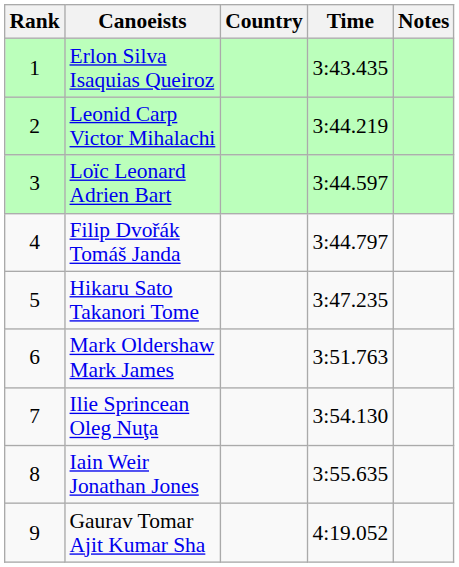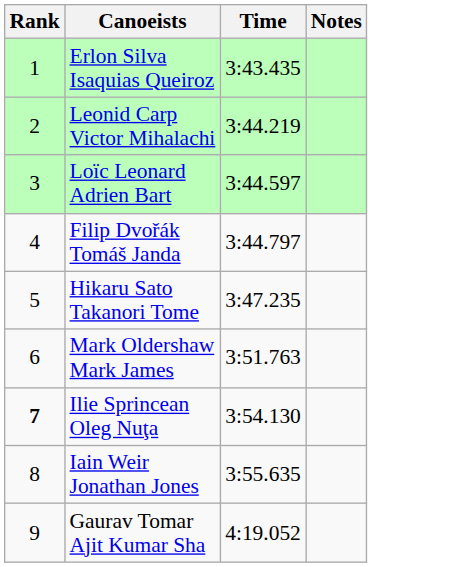 <table class="wikitable" style="text-align:center">
 <tr>
 <th>Rank</th>
 <th>Canoeists</th>
-<th>Country</th>
 <th>Time</th>
 <th>Notes</th>
 </tr>
 <tr bgcolor=bbffbb>
 <td>1</td>
 <td align="left"><a href='#'>Erlon Silva</a><br><a href='#'>Isaquias Queiroz</a></td>
-<td align="left"></td>
 <td>3:43.435</td>
 <td></td>
 </tr>
 <tr bgcolor=bbffbb>
 <td>2</td>
 <td align="left"><a href='#'>Leonid Carp</a><br><a href='#'>Victor Mihalachi</a></td>
-<td align="left"></td>
 <td>3:44.219</td>
 <td></td>
 </tr>
 <tr bgcolor=bbffbb>
 <td>3</td>
 <td align="left"><a href='#'>Loïc Leonard</a><br><a href='#'>Adrien Bart</a></td>
-<td align="left"></td>
 <td>3:44.597</td>
 <td></td>
 </tr>
 <tr>
 <td>4</td>
 <td align="left"><a href='#'>Filip Dvořák</a><br><a href='#'>Tomáš Janda</a></td>
-<td align="left"></td>
 <td>3:44.797</td>
 <td></td>
 </tr>
 <tr>
 <td>5</td>
 <td align="left"><a href='#'>Hikaru Sato</a><br><a href='#'>Takanori Tome</a></td>
-<td align="left"></td>
 <td>3:47.235</td>
 <td></td>
 </tr>
 <tr>
 <td>6</td>
 <td align="left"><a href='#'>Mark Oldershaw</a><br><a href='#'>Mark James</a></td>
-<td align="left"></td>
 <td>3:51.763</td>
 <td></td>
 </tr>
 <tr>
-<td>7</td>
+<td><strong>7</strong></td>
 <td align="left"><a href='#'>Ilie Sprincean</a><br><a href='#'>Oleg Nuţa</a></td>
-<td align="left"></td>
 <td>3:54.130</td>
 <td></td>
 </tr>
 <tr>
 <td>8</td>
 <td align="left"><a href='#'>Iain Weir</a><br><a href='#'>Jonathan Jones</a></td>
-<td align="left"></td>
 <td>3:55.635</td>
 <td></td>
 </tr>
 <tr>
 <td>9</td>
 <td align="left">Gaurav Tomar<br><a href='#'>Ajit Kumar Sha</a></td>
-<td align="left"></td>
 <td>4:19.052</td>
 <td></td>
 </tr>
 </table>
